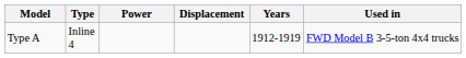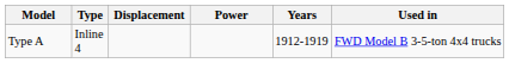 <table class="wikitable">
 <tr>
 <th style="width: 80px;">Model</th>
 <th style="width: 40px;">Type</th>
+<th style="width: 100px;">Displacement</th>
 <th style="width: 100px;">Power</th>
-<th style="width: 100px;">Displacement</th>
 <th style="width: 70px;">Years</th>
 <th>Used in</th>
 </tr>
 <tr>
 <td>Type A</td>
 <td>Inline 4</td>
 <td></td>
 <td></td>
 <td>1912-1919</td>
 <td><a href='#'>FWD Model B</a> 3-5-ton 4x4 trucks</td>
 </tr>
 </table>
